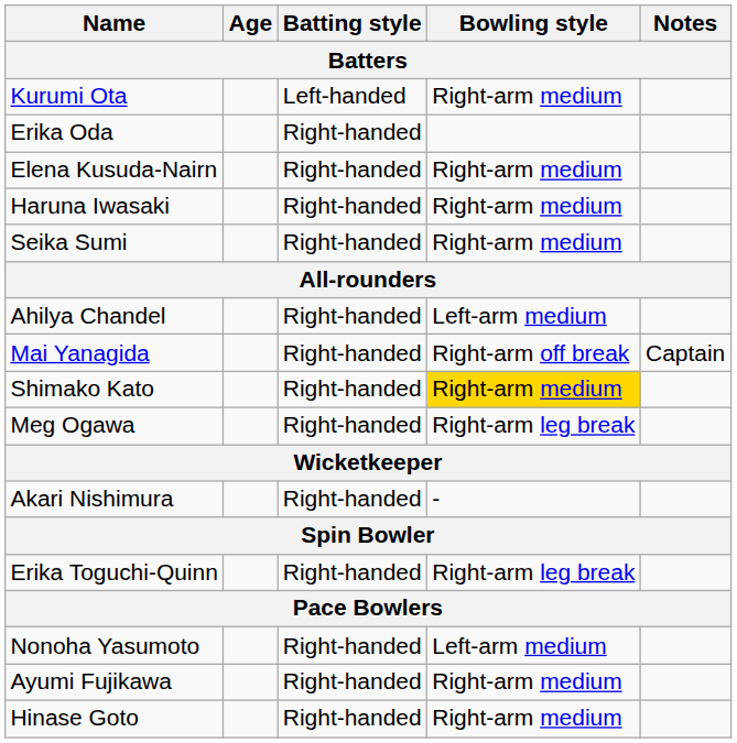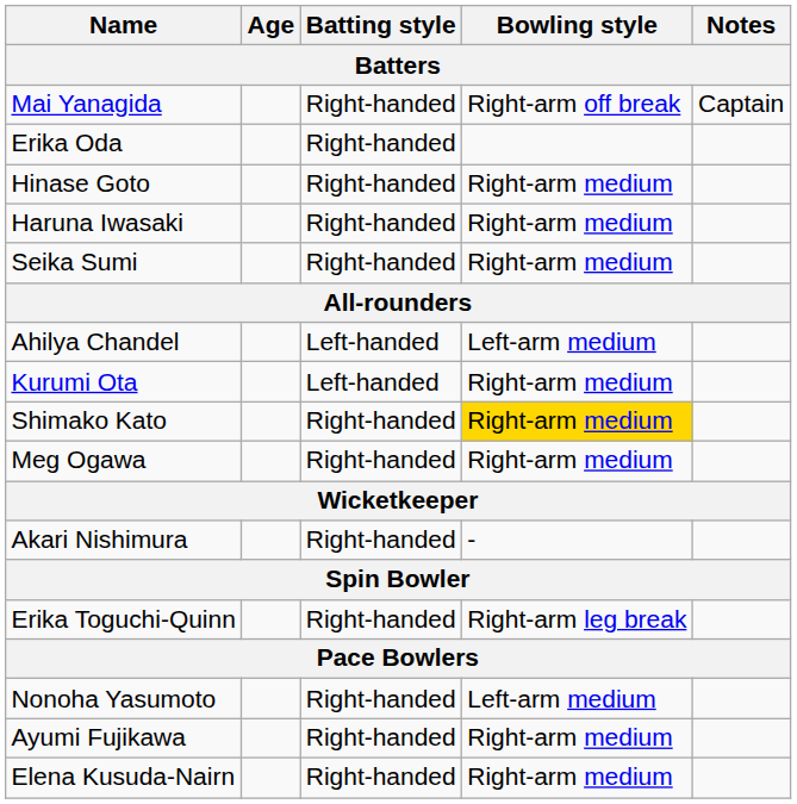 <table class="wikitable">
 <tr>
 <th>Name</th>
 <th>Age</th>
 <th>Batting style</th>
 <th>Bowling style</th>
 <th>Notes</th>
 </tr>
 <tr>
 <th colspan="5">Batters</th>
 </tr>
 <tr>
-<td><a href='#'>Kurumi Ota</a></td>
+<td><a href='#'>Mai Yanagida</a></td>
 <td></td>
-<td>Left-handed</td>
-<td>Right-arm <a href='#'>medium</a></td>
-<td></td>
+<td>Right-handed</td>
+<td>Right-arm <a href='#'>off break</a></td>
+<td>Captain</td>
 </tr>
 <tr>
 <td>Erika Oda</td>
 <td></td>
 <td>Right-handed</td>
 <td></td>
 <td></td>
 </tr>
 <tr>
-<td>Elena Kusuda-Nairn</td>
+<td>Hinase Goto</td>
 <td></td>
 <td>Right-handed</td>
 <td>Right-arm <a href='#'>medium</a></td>
 <td></td>
 </tr>
 <tr>
 <td>Haruna Iwasaki</td>
 <td></td>
 <td>Right-handed</td>
 <td>Right-arm <a href='#'>medium</a></td>
 <td></td>
 </tr>
 <tr>
 <td>Seika Sumi</td>
 <td></td>
 <td>Right-handed</td>
 <td>Right-arm <a href='#'>medium</a></td>
 <td></td>
 </tr>
 <tr>
 <th colspan="5">All-rounders</th>
 </tr>
 <tr>
 <td>Ahilya Chandel</td>
 <td></td>
-<td>Right-handed</td>
+<td>Left-handed</td>
 <td>Left-arm <a href='#'>medium</a></td>
 <td></td>
 </tr>
 <tr>
-<td><a href='#'>Mai Yanagida</a></td>
+<td><a href='#'>Kurumi Ota</a></td>
 <td></td>
-<td>Right-handed</td>
-<td>Right-arm <a href='#'>off break</a></td>
-<td>Captain</td>
+<td>Left-handed</td>
+<td>Right-arm <a href='#'>medium</a></td>
+<td></td>
 </tr>
 <tr>
 <td>Shimako Kato</td>
 <td></td>
 <td>Right-handed</td>
 <td style="background: gold;">Right-arm <a href='#'>medium</a></td>
 <td></td>
 </tr>
 <tr>
 <td>Meg Ogawa</td>
 <td></td>
 <td>Right-handed</td>
-<td>Right-arm <a href='#'>leg break</a></td>
+<td>Right-arm <a href='#'>medium</a></td>
 <td></td>
 </tr>
 <tr>
 <th colspan="5">Wicketkeeper</th>
 </tr>
 <tr>
 <td>Akari Nishimura</td>
 <td></td>
 <td>Right-handed</td>
 <td>-</td>
 <td></td>
 </tr>
 <tr>
 <th colspan="5">Spin Bowler</th>
 </tr>
 <tr>
 <td>Erika Toguchi-Quinn</td>
 <td></td>
 <td>Right-handed</td>
 <td>Right-arm <a href='#'>leg break</a></td>
 <td></td>
 </tr>
 <tr>
 <th colspan="5">Pace Bowlers</th>
 </tr>
 <tr>
 <td>Nonoha Yasumoto</td>
 <td></td>
 <td>Right-handed</td>
 <td>Left-arm <a href='#'>medium</a></td>
 <td></td>
 </tr>
 <tr>
 <td>Ayumi Fujikawa</td>
 <td></td>
 <td>Right-handed</td>
 <td>Right-arm <a href='#'>medium</a></td>
 <td></td>
 </tr>
 <tr>
-<td>Hinase Goto</td>
+<td>Elena Kusuda-Nairn</td>
 <td></td>
 <td>Right-handed</td>
 <td>Right-arm <a href='#'>medium</a></td>
 <td></td>
 </tr>
 </table>
